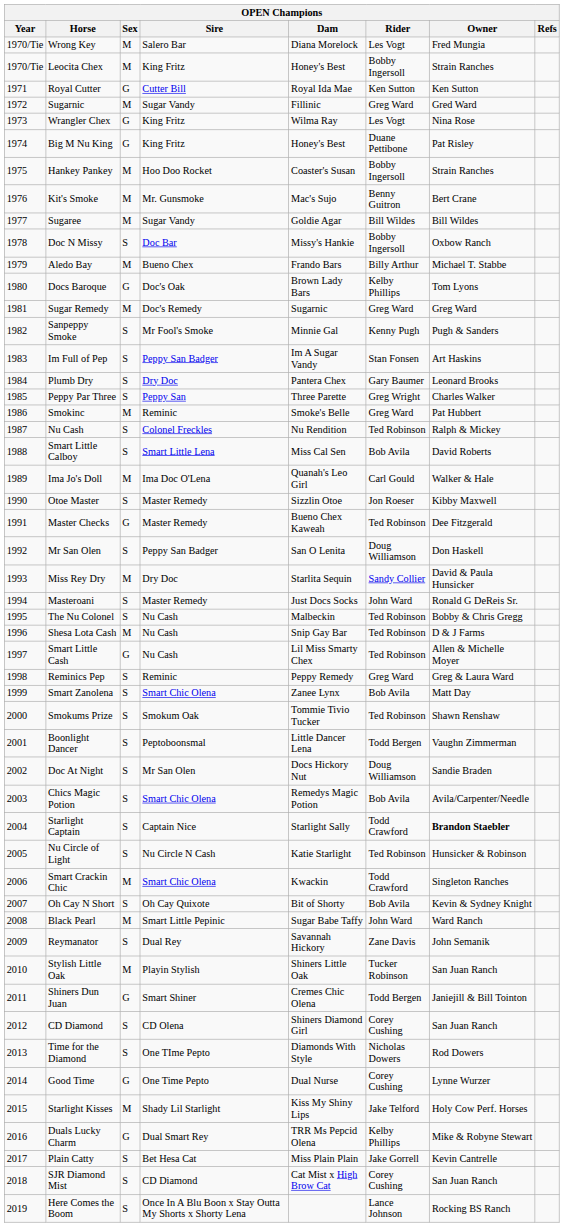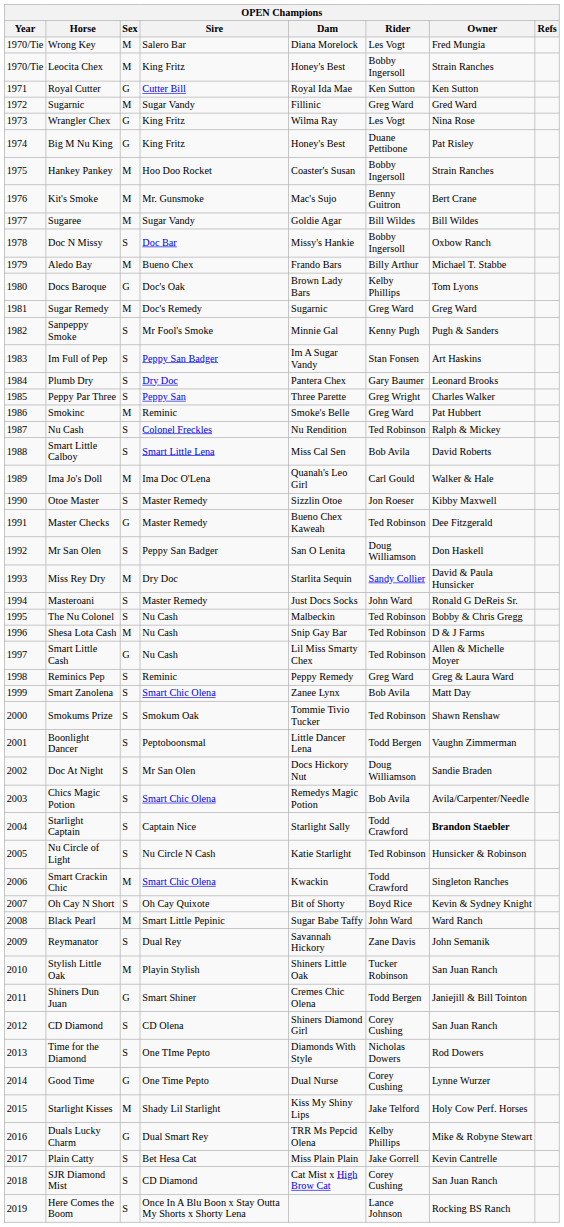 <table class="wikitable">
 <tr>
 <th colspan="8">OPEN Champions</th>
 </tr>
 <tr>
 <th>Year</th>
 <th>Horse</th>
 <th>Sex</th>
 <th>Sire</th>
 <th>Dam</th>
 <th>Rider</th>
 <th>Owner</th>
 <th>Refs</th>
 </tr>
 <tr>
 <td>1970/Tie</td>
 <td>Wrong Key</td>
 <td>M</td>
 <td>Salero Bar</td>
 <td>Diana Morelock</td>
 <td>Les Vogt</td>
 <td>Fred Mungia</td>
 <td></td>
 </tr>
 <tr>
 <td>1970/Tie</td>
 <td>Leocita Chex</td>
 <td>M</td>
 <td>King Fritz</td>
 <td>Honey's Best</td>
 <td>Bobby Ingersoll</td>
 <td>Strain Ranches</td>
 <td></td>
 </tr>
 <tr>
 <td>1971</td>
 <td>Royal Cutter</td>
 <td>G</td>
 <td><a href='#'>Cutter Bill</a></td>
 <td>Royal Ida Mae</td>
 <td>Ken Sutton</td>
 <td>Ken Sutton</td>
 <td></td>
 </tr>
 <tr>
 <td>1972</td>
 <td>Sugarnic</td>
 <td>M</td>
 <td>Sugar Vandy</td>
 <td>Fillinic</td>
 <td>Greg Ward</td>
 <td>Gred Ward</td>
 <td></td>
 </tr>
 <tr>
 <td>1973</td>
 <td>Wrangler Chex</td>
 <td>G</td>
 <td>King Fritz</td>
 <td>Wilma Ray</td>
 <td>Les Vogt</td>
 <td>Nina Rose</td>
 <td></td>
 </tr>
 <tr>
 <td>1974</td>
 <td>Big M Nu King</td>
 <td>G</td>
 <td>King Fritz</td>
 <td>Honey's Best</td>
 <td>Duane Pettibone</td>
 <td>Pat Risley</td>
 <td></td>
 </tr>
 <tr>
 <td>1975</td>
 <td>Hankey Pankey</td>
 <td>M</td>
 <td>Hoo Doo Rocket</td>
 <td>Coaster's Susan</td>
 <td>Bobby Ingersoll</td>
 <td>Strain Ranches</td>
 <td></td>
 </tr>
 <tr>
 <td>1976</td>
 <td>Kit's Smoke</td>
 <td>M</td>
 <td>Mr. Gunsmoke</td>
 <td>Mac's Sujo</td>
 <td>Benny Guitron</td>
 <td>Bert Crane</td>
 <td></td>
 </tr>
 <tr>
 <td>1977</td>
 <td>Sugaree</td>
 <td>M</td>
 <td>Sugar Vandy</td>
 <td>Goldie Agar</td>
 <td>Bill Wildes</td>
 <td>Bill Wildes</td>
 <td></td>
 </tr>
 <tr>
 <td>1978</td>
 <td>Doc N Missy</td>
 <td>S</td>
 <td><a href='#'>Doc Bar</a></td>
 <td>Missy's Hankie</td>
 <td>Bobby Ingersoll</td>
 <td>Oxbow Ranch</td>
 <td></td>
 </tr>
 <tr>
 <td>1979</td>
 <td>Aledo Bay</td>
 <td>M</td>
 <td>Bueno Chex</td>
 <td>Frando Bars</td>
 <td>Billy Arthur</td>
 <td>Michael T. Stabbe</td>
 <td></td>
 </tr>
 <tr>
 <td>1980</td>
 <td>Docs Baroque</td>
 <td>G</td>
 <td>Doc's Oak</td>
 <td>Brown Lady Bars</td>
 <td>Kelby Phillips</td>
 <td>Tom Lyons</td>
 <td></td>
 </tr>
 <tr>
 <td>1981</td>
 <td>Sugar Remedy</td>
 <td>M</td>
 <td>Doc's Remedy</td>
 <td>Sugarnic</td>
 <td>Greg Ward</td>
 <td>Greg Ward</td>
 <td></td>
 </tr>
 <tr>
 <td>1982</td>
 <td>Sanpeppy Smoke</td>
 <td>S</td>
 <td>Mr Fool's Smoke</td>
 <td>Minnie Gal</td>
 <td>Kenny Pugh</td>
 <td>Pugh & Sanders</td>
 <td></td>
 </tr>
 <tr>
 <td>1983</td>
 <td>Im Full of Pep</td>
 <td>S</td>
 <td><a href='#'>Peppy San Badger</a></td>
 <td>Im A Sugar Vandy</td>
 <td>Stan Fonsen</td>
 <td>Art Haskins</td>
 <td></td>
 </tr>
 <tr>
 <td>1984</td>
 <td>Plumb Dry</td>
 <td>S</td>
 <td><a href='#'>Dry Doc</a></td>
 <td>Pantera Chex</td>
 <td>Gary Baumer</td>
 <td>Leonard Brooks</td>
 <td></td>
 </tr>
 <tr>
 <td>1985</td>
 <td>Peppy Par Three</td>
 <td>S</td>
 <td><a href='#'>Peppy San</a></td>
 <td>Three Parette</td>
 <td>Greg Wright</td>
 <td>Charles Walker</td>
 <td></td>
 </tr>
 <tr>
 <td>1986</td>
 <td>Smokinc</td>
 <td>M</td>
 <td>Reminic</td>
 <td>Smoke's Belle</td>
 <td>Greg Ward</td>
 <td>Pat Hubbert</td>
 <td></td>
 </tr>
 <tr>
 <td>1987</td>
 <td>Nu Cash</td>
 <td>S</td>
 <td><a href='#'>Colonel Freckles</a></td>
 <td>Nu Rendition</td>
 <td>Ted Robinson</td>
 <td>Ralph & Mickey</td>
 <td></td>
 </tr>
 <tr>
 <td>1988</td>
 <td>Smart Little Calboy</td>
 <td>S</td>
 <td><a href='#'>Smart Little Lena</a></td>
 <td>Miss Cal Sen</td>
 <td>Bob Avila</td>
 <td>David Roberts</td>
 <td></td>
 </tr>
 <tr>
 <td>1989</td>
 <td>Ima Jo's Doll</td>
 <td>M</td>
 <td>Ima Doc O'Lena</td>
 <td>Quanah's Leo Girl</td>
 <td>Carl Gould</td>
 <td>Walker & Hale</td>
 <td></td>
 </tr>
 <tr>
 <td>1990</td>
 <td>Otoe Master</td>
 <td>S</td>
 <td>Master Remedy</td>
 <td>Sizzlin Otoe</td>
 <td>Jon Roeser</td>
 <td>Kibby Maxwell</td>
 <td></td>
 </tr>
 <tr>
 <td>1991</td>
 <td>Master Checks</td>
 <td>G</td>
 <td>Master Remedy</td>
 <td>Bueno Chex Kaweah</td>
 <td>Ted Robinson</td>
 <td>Dee Fitzgerald</td>
 <td></td>
 </tr>
 <tr>
 <td>1992</td>
 <td>Mr San Olen</td>
 <td>S</td>
 <td>Peppy San Badger</td>
 <td>San O Lenita</td>
 <td>Doug Williamson</td>
 <td>Don Haskell</td>
 <td></td>
 </tr>
 <tr>
 <td>1993</td>
 <td>Miss Rey Dry</td>
 <td>M</td>
 <td>Dry Doc</td>
 <td>Starlita Sequin</td>
 <td><a href='#'>Sandy Collier</a></td>
 <td>David & Paula Hunsicker</td>
 <td></td>
 </tr>
 <tr>
 <td>1994</td>
 <td>Masteroani</td>
 <td>S</td>
 <td>Master Remedy</td>
 <td>Just Docs Socks</td>
 <td>John Ward</td>
 <td>Ronald G DeReis Sr.</td>
 <td></td>
 </tr>
 <tr>
 <td>1995</td>
 <td>The Nu Colonel</td>
 <td>S</td>
 <td>Nu Cash</td>
 <td>Malbeckin</td>
 <td>Ted Robinson</td>
 <td>Bobby & Chris Gregg</td>
 <td></td>
 </tr>
 <tr>
 <td>1996</td>
 <td>Shesa Lota Cash</td>
 <td>M</td>
 <td>Nu Cash</td>
 <td>Snip Gay Bar</td>
 <td>Ted Robinson</td>
 <td>D & J Farms</td>
 <td></td>
 </tr>
 <tr>
 <td>1997</td>
 <td>Smart Little Cash</td>
 <td>G</td>
 <td>Nu Cash</td>
 <td>Lil Miss Smarty Chex</td>
 <td>Ted Robinson</td>
 <td>Allen & Michelle Moyer</td>
 <td></td>
 </tr>
 <tr>
 <td>1998</td>
 <td>Reminics Pep</td>
 <td>S</td>
 <td>Reminic</td>
 <td>Peppy Remedy</td>
 <td>Greg Ward</td>
 <td>Greg & Laura Ward</td>
 <td></td>
 </tr>
 <tr>
 <td>1999</td>
 <td>Smart Zanolena</td>
 <td>S</td>
 <td><a href='#'>Smart Chic Olena</a></td>
 <td>Zanee Lynx</td>
 <td>Bob Avila</td>
 <td>Matt Day</td>
 <td></td>
 </tr>
 <tr>
 <td>2000</td>
 <td>Smokums Prize</td>
 <td>S</td>
 <td>Smokum Oak</td>
 <td>Tommie Tivio Tucker</td>
 <td>Ted Robinson</td>
 <td>Shawn Renshaw</td>
 <td></td>
 </tr>
 <tr>
 <td>2001</td>
 <td>Boonlight Dancer</td>
 <td>S</td>
 <td>Peptoboonsmal</td>
 <td>Little Dancer Lena</td>
 <td>Todd Bergen</td>
 <td>Vaughn Zimmerman</td>
 <td></td>
 </tr>
 <tr>
 <td>2002</td>
 <td>Doc At Night</td>
 <td>S</td>
 <td>Mr San Olen</td>
 <td>Docs Hickory Nut</td>
 <td>Doug Williamson</td>
 <td>Sandie Braden</td>
 <td></td>
 </tr>
 <tr>
 <td>2003</td>
 <td>Chics Magic Potion</td>
 <td>S</td>
 <td><a href='#'>Smart Chic Olena</a></td>
 <td>Remedys Magic Potion</td>
 <td>Bob Avila</td>
 <td>Avila/Carpenter/Needle</td>
 <td></td>
 </tr>
 <tr>
 <td>2004</td>
 <td>Starlight Captain</td>
 <td>S</td>
 <td>Captain Nice</td>
 <td>Starlight Sally</td>
 <td>Todd Crawford</td>
 <td><strong>Brandon Staebler</strong></td>
 <td></td>
 </tr>
 <tr>
 <td>2005</td>
 <td>Nu Circle of Light</td>
 <td>S</td>
 <td>Nu Circle N Cash</td>
 <td>Katie Starlight</td>
 <td>Ted Robinson</td>
 <td>Hunsicker & Robinson</td>
 <td></td>
 </tr>
 <tr>
 <td>2006</td>
 <td>Smart Crackin Chic</td>
 <td>M</td>
 <td><a href='#'>Smart Chic Olena</a></td>
 <td>Kwackin</td>
 <td>Todd Crawford</td>
 <td>Singleton Ranches</td>
 <td></td>
 </tr>
 <tr>
 <td>2007</td>
 <td>Oh Cay N Short</td>
 <td>S</td>
 <td>Oh Cay Quixote</td>
 <td>Bit of Shorty</td>
-<td>Bob Avila</td>
+<td>Boyd Rice</td>
 <td>Kevin & Sydney Knight</td>
 <td></td>
 </tr>
 <tr>
 <td>2008</td>
 <td>Black Pearl</td>
 <td>M</td>
 <td>Smart Little Pepinic</td>
 <td>Sugar Babe Taffy</td>
 <td>John Ward</td>
 <td>Ward Ranch</td>
 <td></td>
 </tr>
 <tr>
 <td>2009</td>
 <td>Reymanator</td>
 <td>S</td>
 <td>Dual Rey</td>
 <td>Savannah Hickory</td>
 <td>Zane Davis</td>
 <td>John Semanik</td>
 <td></td>
 </tr>
 <tr>
 <td>2010</td>
 <td>Stylish Little Oak</td>
 <td>M</td>
 <td>Playin Stylish</td>
 <td>Shiners Little Oak</td>
 <td>Tucker Robinson</td>
 <td>San Juan Ranch</td>
 <td></td>
 </tr>
 <tr>
 <td>2011</td>
 <td>Shiners Dun Juan</td>
 <td>G</td>
 <td>Smart Shiner</td>
 <td>Cremes Chic Olena</td>
 <td>Todd Bergen</td>
 <td>Janiejill & Bill Tointon</td>
 <td></td>
 </tr>
 <tr>
 <td>2012</td>
 <td>CD Diamond</td>
 <td>S</td>
 <td>CD Olena</td>
 <td>Shiners Diamond Girl</td>
 <td>Corey Cushing</td>
 <td>San Juan Ranch</td>
 <td></td>
 </tr>
 <tr>
 <td>2013</td>
 <td>Time for the Diamond</td>
 <td>S</td>
 <td>One TIme Pepto</td>
 <td>Diamonds With Style</td>
 <td>Nicholas Dowers</td>
 <td>Rod Dowers</td>
 <td></td>
 </tr>
 <tr>
 <td>2014</td>
 <td>Good Time</td>
 <td>G</td>
 <td>One Time Pepto</td>
 <td>Dual Nurse</td>
 <td>Corey Cushing</td>
 <td>Lynne Wurzer</td>
 <td></td>
 </tr>
 <tr>
 <td>2015</td>
 <td>Starlight Kisses</td>
 <td>M</td>
 <td>Shady Lil Starlight</td>
 <td>Kiss My Shiny Lips</td>
 <td>Jake Telford</td>
 <td>Holy Cow Perf. Horses</td>
 <td></td>
 </tr>
 <tr>
 <td>2016</td>
 <td>Duals Lucky Charm</td>
 <td>G</td>
 <td>Dual Smart Rey</td>
 <td>TRR Ms Pepcid Olena</td>
 <td>Kelby Phillips</td>
 <td>Mike & Robyne Stewart</td>
 <td></td>
 </tr>
 <tr>
 <td>2017</td>
 <td>Plain Catty</td>
 <td>S</td>
 <td>Bet Hesa Cat</td>
 <td>Miss Plain Plain</td>
 <td>Jake Gorrell</td>
 <td>Kevin Cantrelle</td>
 <td></td>
 </tr>
 <tr>
 <td>2018</td>
 <td>SJR Diamond Mist</td>
 <td>S</td>
 <td>CD Diamond</td>
 <td>Cat Mist x <a href='#'>High Brow Cat</a></td>
 <td>Corey Cushing</td>
 <td>San Juan Ranch</td>
 <td></td>
 </tr>
 <tr>
 <td>2019</td>
 <td>Here Comes the Boom</td>
 <td>S</td>
 <td>Once In A Blu Boon x Stay Outta My Shorts x Shorty Lena</td>
 <td></td>
 <td>Lance Johnson</td>
 <td>Rocking BS Ranch</td>
 <td></td>
 </tr>
 </table>
